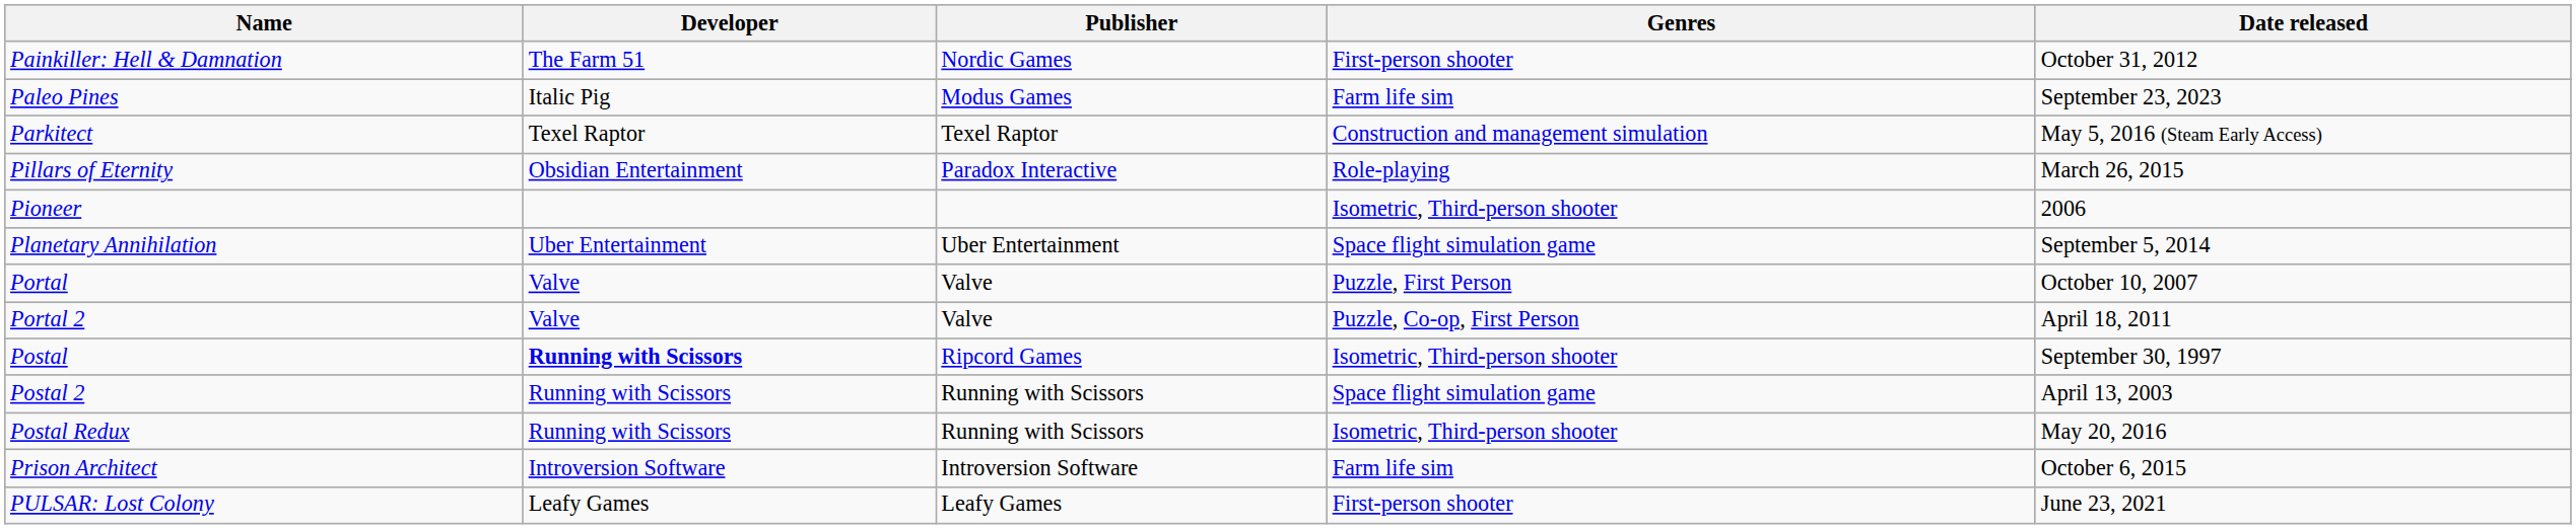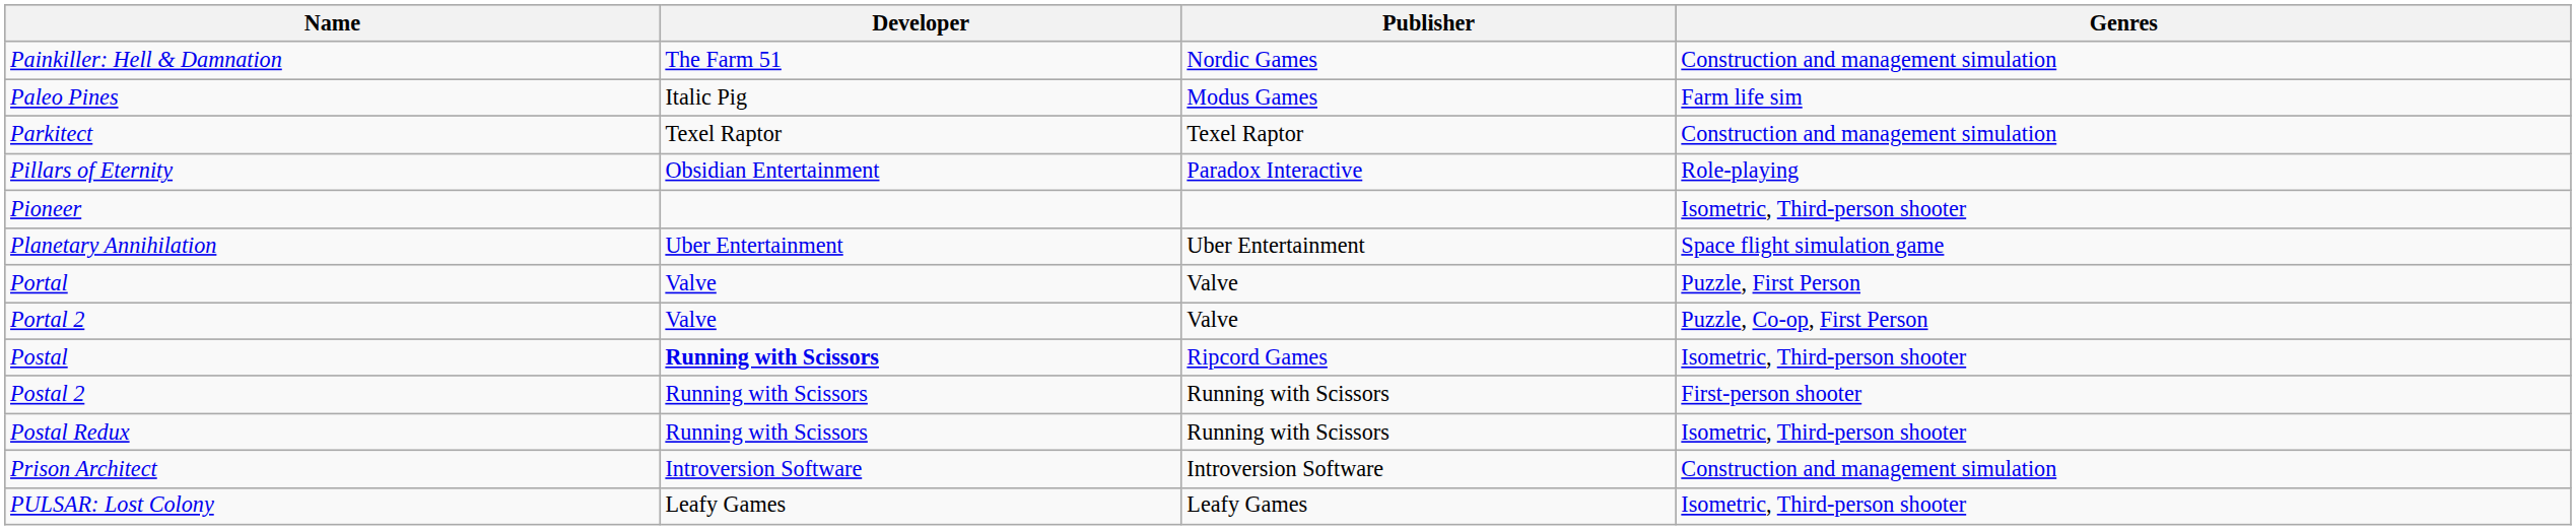 <table class="wikitable sortable" style="font-size:85%; width:98%">
 <tr>
 <th>Name</th>
 <th>Developer</th>
 <th>Publisher</th>
 <th>Genres</th>
-<th>Date released</th>
 </tr>
 <tr>
 <td><em><a href='#'>Painkiller: Hell & Damnation</a></em></td>
 <td><a href='#'>The Farm 51</a></td>
 <td><a href='#'>Nordic Games</a></td>
-<td><a href='#'>First-person shooter</a></td>
-<td>October 31, 2012</td>
+<td><a href='#'>Construction and management simulation</a></td>
 </tr>
 <tr>
 <td><em><a href='#'>Paleo Pines</a></em></td>
 <td>Italic Pig</td>
 <td><a href='#'>Modus Games</a></td>
 <td><a href='#'>Farm life sim</a></td>
-<td>September 23, 2023</td>
 </tr>
 <tr>
 <td><em><a href='#'>Parkitect</a></em></td>
 <td>Texel Raptor</td>
 <td>Texel Raptor</td>
 <td><a href='#'>Construction and management simulation</a></td>
-<td>May 5, 2016 <small>(Steam Early Access)</small></td>
 </tr>
 <tr>
 <td><em><a href='#'>Pillars of Eternity</a></em></td>
 <td><a href='#'>Obsidian Entertainment</a></td>
 <td><a href='#'>Paradox Interactive</a></td>
 <td><a href='#'>Role-playing</a></td>
-<td>March 26, 2015</td>
 </tr>
 <tr>
 <td><em><a href='#'>Pioneer</a></em></td>
 <td></td>
 <td></td>
 <td><a href='#'>Isometric</a>, <a href='#'>Third-person shooter</a></td>
-<td>2006</td>
 </tr>
 <tr>
 <td><em><a href='#'>Planetary Annihilation</a></em></td>
 <td><a href='#'>Uber Entertainment</a></td>
 <td>Uber Entertainment</td>
 <td><a href='#'>Space flight simulation game</a></td>
-<td>September 5, 2014</td>
 </tr>
 <tr>
 <td><em><a href='#'>Portal</a></em></td>
 <td><a href='#'>Valve</a></td>
 <td>Valve</td>
 <td><a href='#'>Puzzle</a>, <a href='#'>First Person</a></td>
-<td>October 10, 2007</td>
 </tr>
 <tr>
 <td><em><a href='#'>Portal 2</a></em></td>
 <td><a href='#'>Valve</a></td>
 <td>Valve</td>
 <td><a href='#'>Puzzle</a>, <a href='#'>Co-op</a>, <a href='#'>First Person</a></td>
-<td>April 18, 2011</td>
 </tr>
 <tr>
 <td><em><a href='#'>Postal</a></em></td>
 <td><strong><a href='#'>Running with Scissors</a></strong></td>
 <td><a href='#'>Ripcord Games</a></td>
 <td><a href='#'>Isometric</a>, <a href='#'>Third-person shooter</a></td>
-<td>September 30, 1997</td>
 </tr>
 <tr>
 <td><em><a href='#'>Postal 2</a></em></td>
 <td><a href='#'>Running with Scissors</a></td>
 <td>Running with Scissors</td>
-<td><a href='#'>Space flight simulation game</a></td>
-<td>April 13, 2003</td>
+<td><a href='#'>First-person shooter</a></td>
 </tr>
 <tr>
 <td><em><a href='#'>Postal Redux</a></em></td>
 <td><a href='#'>Running with Scissors</a></td>
 <td>Running with Scissors</td>
 <td><a href='#'>Isometric</a>, <a href='#'>Third-person shooter</a></td>
-<td>May 20, 2016</td>
 </tr>
 <tr>
 <td><em><a href='#'>Prison Architect</a></em></td>
 <td><a href='#'>Introversion Software</a></td>
 <td>Introversion Software</td>
-<td><a href='#'>Farm life sim</a></td>
-<td>October 6, 2015</td>
+<td><a href='#'>Construction and management simulation</a></td>
 </tr>
 <tr>
 <td><em><a href='#'>PULSAR: Lost Colony</a></em></td>
 <td>Leafy Games</td>
 <td>Leafy Games</td>
-<td><a href='#'>First-person shooter</a></td>
-<td>June 23, 2021</td>
+<td><a href='#'>Isometric</a>, <a href='#'>Third-person shooter</a></td>
 </tr>
 </table>
